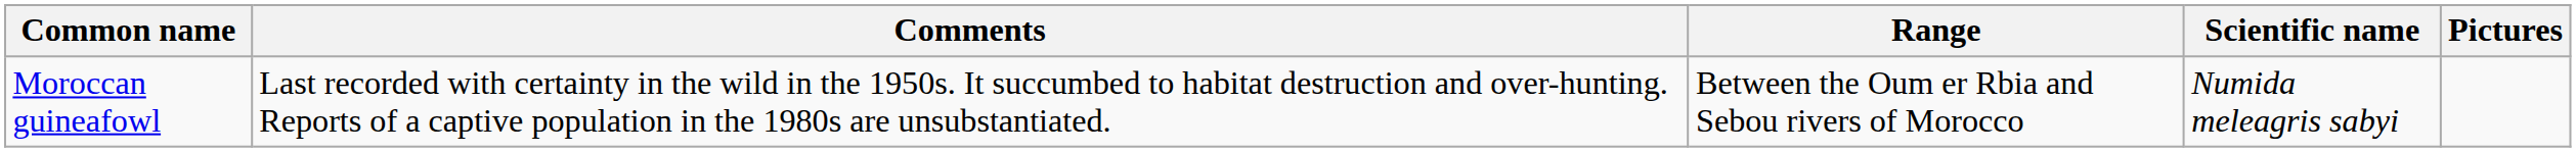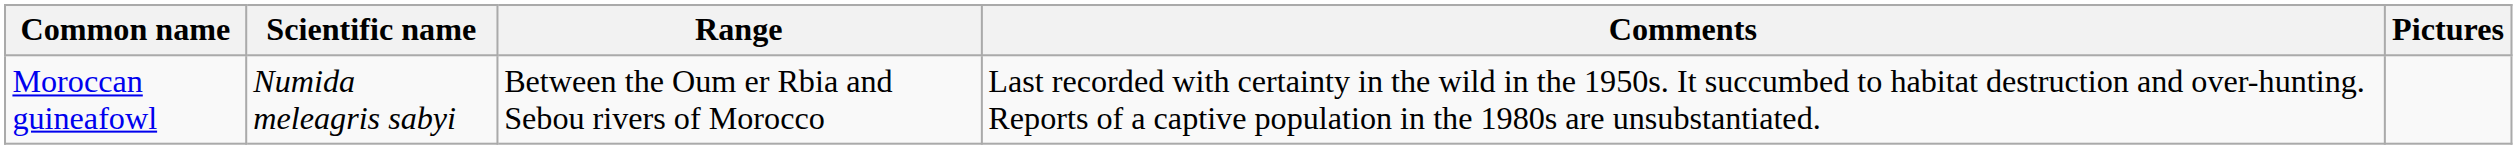 <table class="wikitable">
 <tr>
 <th>Common name</th>
+<th>Scientific name</th>
+<th>Range</th>
 <th class="unsortable">Comments</th>
-<th>Range</th>
-<th>Scientific name</th>
 <th class="unsortable">Pictures</th>
 </tr>
 <tr>
 <td><a href='#'>Moroccan guineafowl</a></td>
+<td><em>Numida meleagris sabyi</em></td>
+<td>Between the Oum er Rbia and Sebou rivers of Morocco</td>
 <td>Last recorded with certainty in the wild in the 1950s. It succumbed to habitat destruction and over-hunting. Reports of a captive population in the 1980s are unsubstantiated.</td>
-<td>Between the Oum er Rbia and Sebou rivers of Morocco</td>
-<td><em>Numida meleagris sabyi</em></td>
 <td></td>
 </tr>
 </table>
